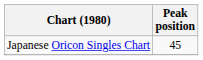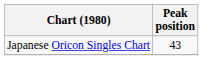 <table class="wikitable sortable">
 <tr>
 <th>Chart (1980)</th>
 <th>Peak<br>position</th>
 </tr>
 <tr>
 <td>Japanese <a href='#'>Oricon Singles Chart</a></td>
-<td align="center">45</td>
+<td align="center">43</td>
 </tr>
 <tr>
 </tr>
 </table>
